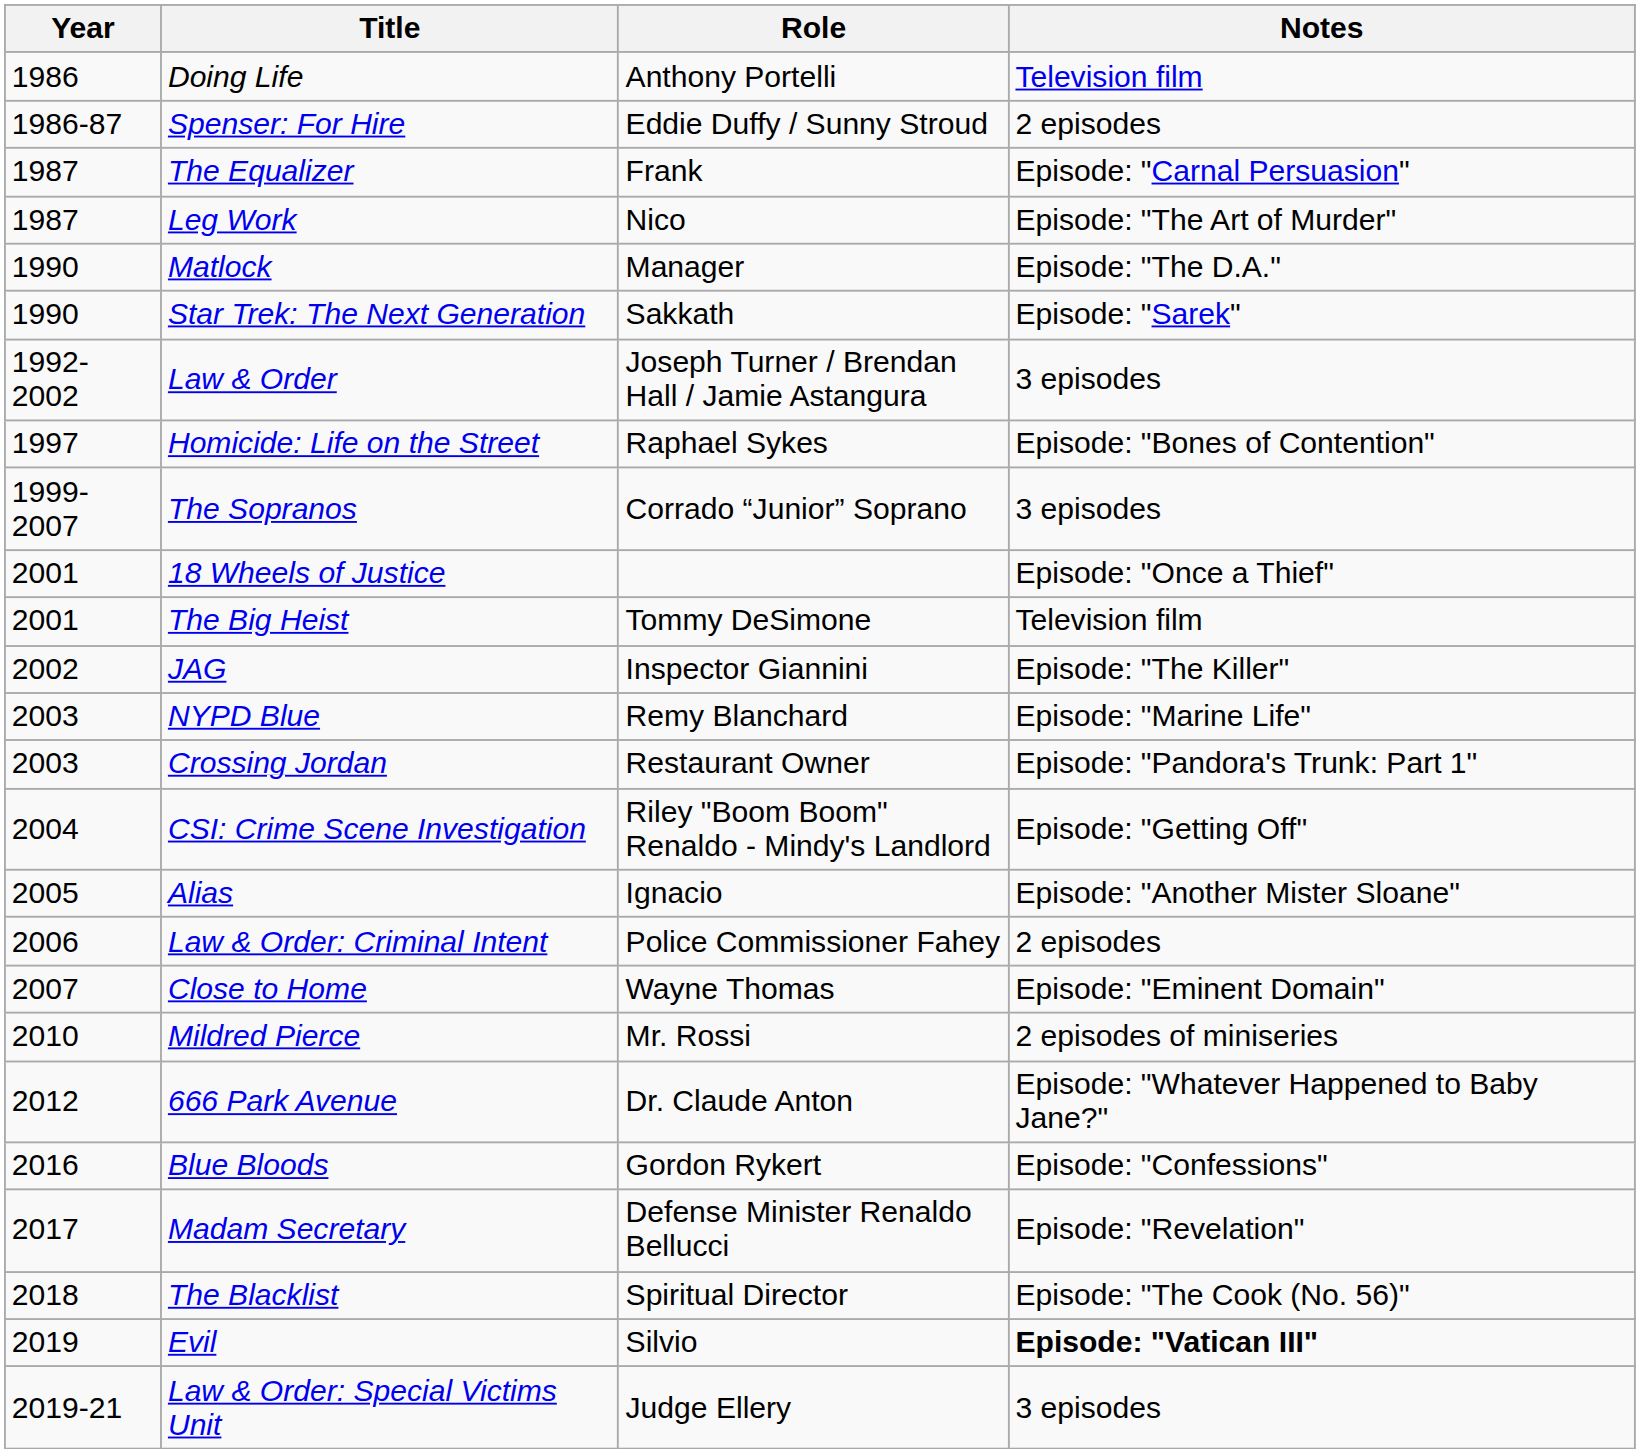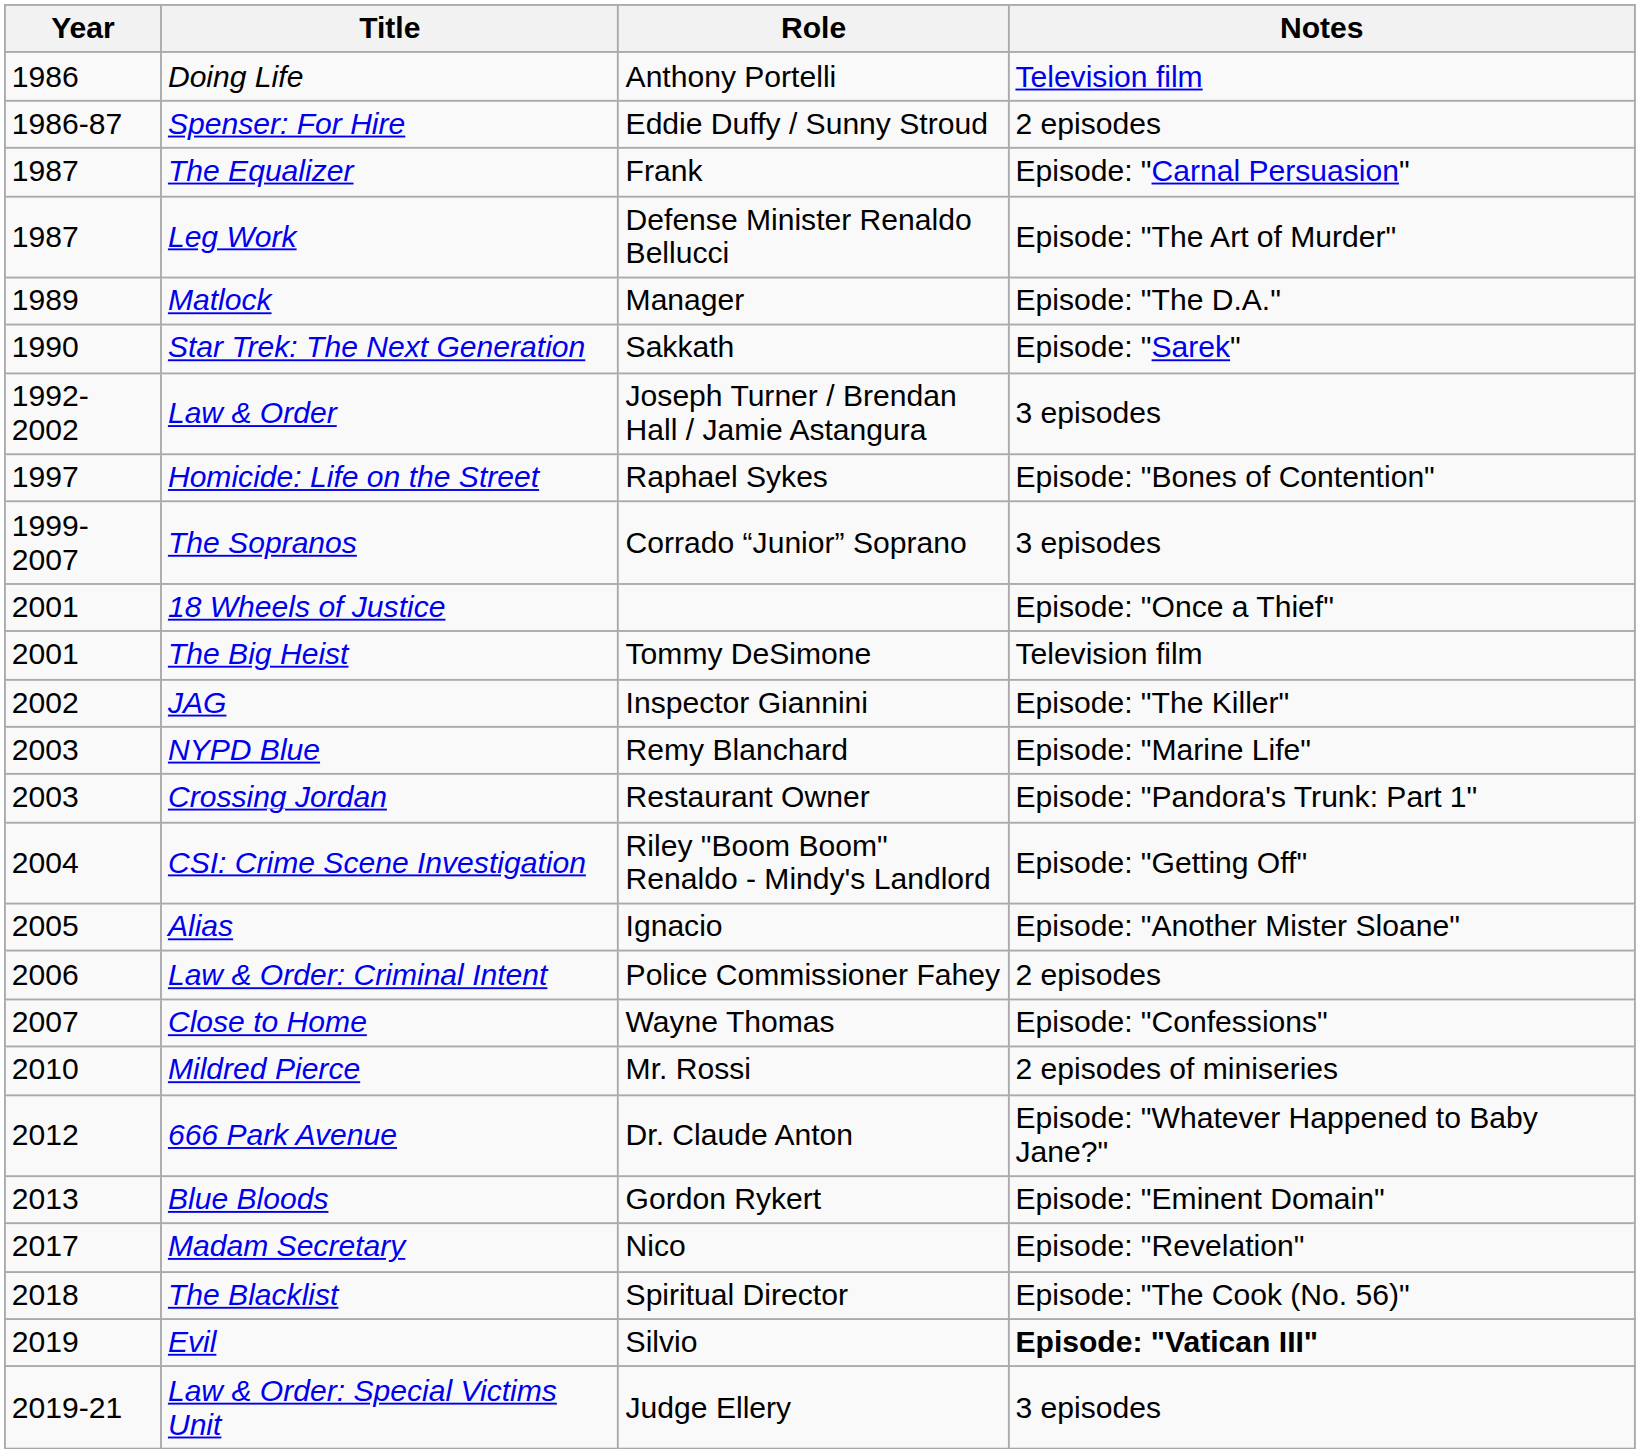 <table class="wikitable sortable">
 <tr>
 <th>Year</th>
 <th>Title</th>
 <th scope="col" width="200px">Role</th>
 <th>Notes</th>
 </tr>
 <tr>
 <td>1986</td>
 <td><em>Doing Life</em></td>
 <td>Anthony Portelli</td>
 <td><a href='#'>Television film</a></td>
 </tr>
 <tr>
 <td>1986-87</td>
 <td><em><a href='#'>Spenser: For Hire</a></em></td>
 <td>Eddie Duffy / Sunny Stroud</td>
 <td>2 episodes</td>
 </tr>
 <tr>
 <td>1987</td>
 <td><em><a href='#'>The Equalizer</a></em></td>
 <td>Frank</td>
 <td>Episode: "<a href='#'>Carnal Persuasion</a>"</td>
 </tr>
 <tr>
 <td>1987</td>
 <td><em><a href='#'>Leg Work</a></em></td>
-<td>Nico</td>
+<td>Defense Minister Renaldo Bellucci</td>
 <td>Episode: "The Art of Murder"</td>
 </tr>
 <tr>
-<td>1990</td>
+<td>1989</td>
 <td><em><a href='#'>Matlock</a></em></td>
 <td>Manager</td>
 <td>Episode: "The D.A."</td>
 </tr>
 <tr>
 <td>1990</td>
 <td><em><a href='#'>Star Trek: The Next Generation</a></em></td>
 <td>Sakkath</td>
 <td>Episode: "<a href='#'>Sarek</a>"</td>
 </tr>
 <tr>
 <td>1992-2002</td>
 <td><em><a href='#'>Law & Order</a></em></td>
 <td>Joseph Turner / Brendan Hall / Jamie Astangura</td>
 <td>3 episodes</td>
 </tr>
 <tr>
 <td>1997</td>
 <td><em><a href='#'>Homicide: Life on the Street</a></em></td>
 <td>Raphael Sykes</td>
 <td>Episode: "Bones of Contention"</td>
 </tr>
 <tr>
 <td>1999-2007</td>
 <td><em><a href='#'>The Sopranos</a></em></td>
 <td>Corrado “Junior” Soprano</td>
 <td>3 episodes</td>
 </tr>
 <tr>
 <td>2001</td>
 <td><em><a href='#'>18 Wheels of Justice</a></em></td>
 <td></td>
 <td>Episode: "Once a Thief"</td>
 </tr>
 <tr>
 <td>2001</td>
 <td><em><a href='#'>The Big Heist</a></em></td>
 <td>Tommy DeSimone</td>
 <td>Television film</td>
 </tr>
 <tr>
 <td>2002</td>
 <td><em><a href='#'>JAG</a></em></td>
 <td>Inspector Giannini</td>
 <td>Episode: "The Killer"</td>
 </tr>
 <tr>
 <td>2003</td>
 <td><em><a href='#'>NYPD Blue</a></em></td>
 <td>Remy Blanchard</td>
 <td>Episode: "Marine Life"</td>
 </tr>
 <tr>
 <td>2003</td>
 <td><em><a href='#'>Crossing Jordan</a></em></td>
 <td>Restaurant Owner</td>
 <td>Episode: "Pandora's Trunk: Part 1"</td>
 </tr>
 <tr>
 <td>2004</td>
 <td><em><a href='#'>CSI: Crime Scene Investigation</a></em></td>
 <td>Riley "Boom Boom" Renaldo - Mindy's Landlord</td>
 <td>Episode: "Getting Off"</td>
 </tr>
 <tr>
 <td>2005</td>
 <td><em><a href='#'>Alias</a></em></td>
 <td>Ignacio</td>
 <td>Episode: "Another Mister Sloane"</td>
 </tr>
 <tr>
 <td>2006</td>
 <td><em><a href='#'>Law & Order: Criminal Intent</a></em></td>
 <td>Police Commissioner Fahey</td>
 <td>2 episodes</td>
 </tr>
 <tr>
 <td>2007</td>
 <td><em><a href='#'>Close to Home</a></em></td>
 <td>Wayne Thomas</td>
-<td>Episode: "Eminent Domain"</td>
+<td>Episode: "Confessions"</td>
 </tr>
 <tr>
 <td>2010</td>
 <td><em><a href='#'>Mildred Pierce</a></em></td>
 <td>Mr. Rossi</td>
 <td>2 episodes of miniseries</td>
 </tr>
 <tr>
 <td>2012</td>
 <td><em><a href='#'>666 Park Avenue</a></em></td>
 <td>Dr. Claude Anton</td>
 <td>Episode: "Whatever Happened to Baby Jane?"</td>
 </tr>
 <tr>
-<td>2016</td>
+<td>2013</td>
 <td><em><a href='#'>Blue Bloods</a></em></td>
 <td>Gordon Rykert</td>
-<td>Episode: "Confessions"</td>
+<td>Episode: "Eminent Domain"</td>
 </tr>
 <tr>
 <td>2017</td>
 <td><em><a href='#'>Madam Secretary</a></em></td>
-<td>Defense Minister Renaldo Bellucci</td>
+<td>Nico</td>
 <td>Episode: "Revelation"</td>
 </tr>
 <tr>
 <td>2018</td>
 <td><em><a href='#'>The Blacklist</a></em></td>
 <td>Spiritual Director</td>
 <td>Episode: "The Cook (No. 56)"</td>
 </tr>
 <tr>
 <td>2019</td>
 <td><em><a href='#'>Evil</a></em></td>
 <td>Silvio</td>
 <td><strong>Episode: "Vatican III"</strong></td>
 </tr>
 <tr>
 <td>2019-21</td>
 <td><em><a href='#'>Law & Order: Special Victims Unit</a></em></td>
 <td>Judge Ellery</td>
 <td>3 episodes</td>
 </tr>
 <tr>
 </tr>
 </table>
